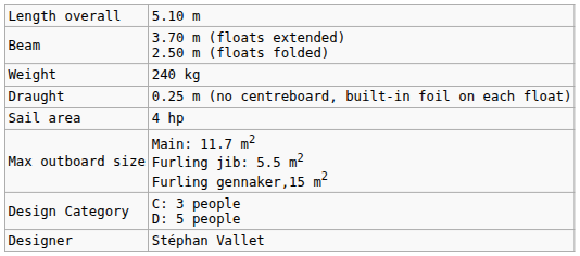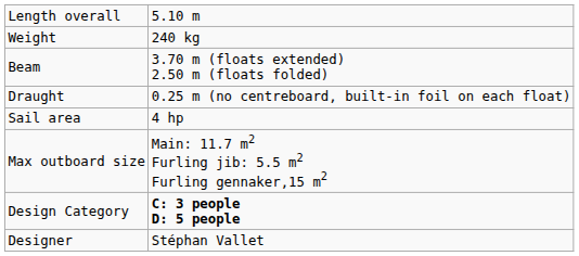 <table class="wikitable">
 <tr>
 <td>Length overall</td>
 <td>5.10 m</td>
 </tr>
 <tr>
+<td>Weight</td>
+<td>240 kg</td>
+</tr>
+<tr>
 <td>Beam</td>
 <td>3.70 m (floats extended)<br>2.50 m (floats folded)</td>
-</tr>
-<tr>
-<td>Weight</td>
-<td>240 kg</td>
 </tr>
 <tr>
 <td>Draught</td>
 <td>0.25 m (no centreboard, built-in foil on each float)</td>
 </tr>
 <tr>
 <td>Sail area</td>
 <td>4 hp</td>
 </tr>
 <tr>
 <td>Max outboard size</td>
 <td>Main: 11.7 m<sup>2</sup><br>Furling jib: 5.5 m<sup>2</sup><br>Furling gennaker,15 m<sup>2</sup></td>
 </tr>
 <tr>
 <td>Design Category</td>
-<td>C: 3 people<br>D: 5 people</td>
+<td><strong>C: 3 people<br>D: 5 people</strong></td>
 </tr>
 <tr>
 <td>Designer</td>
 <td>Stéphan Vallet</td>
 </tr>
 </table>
